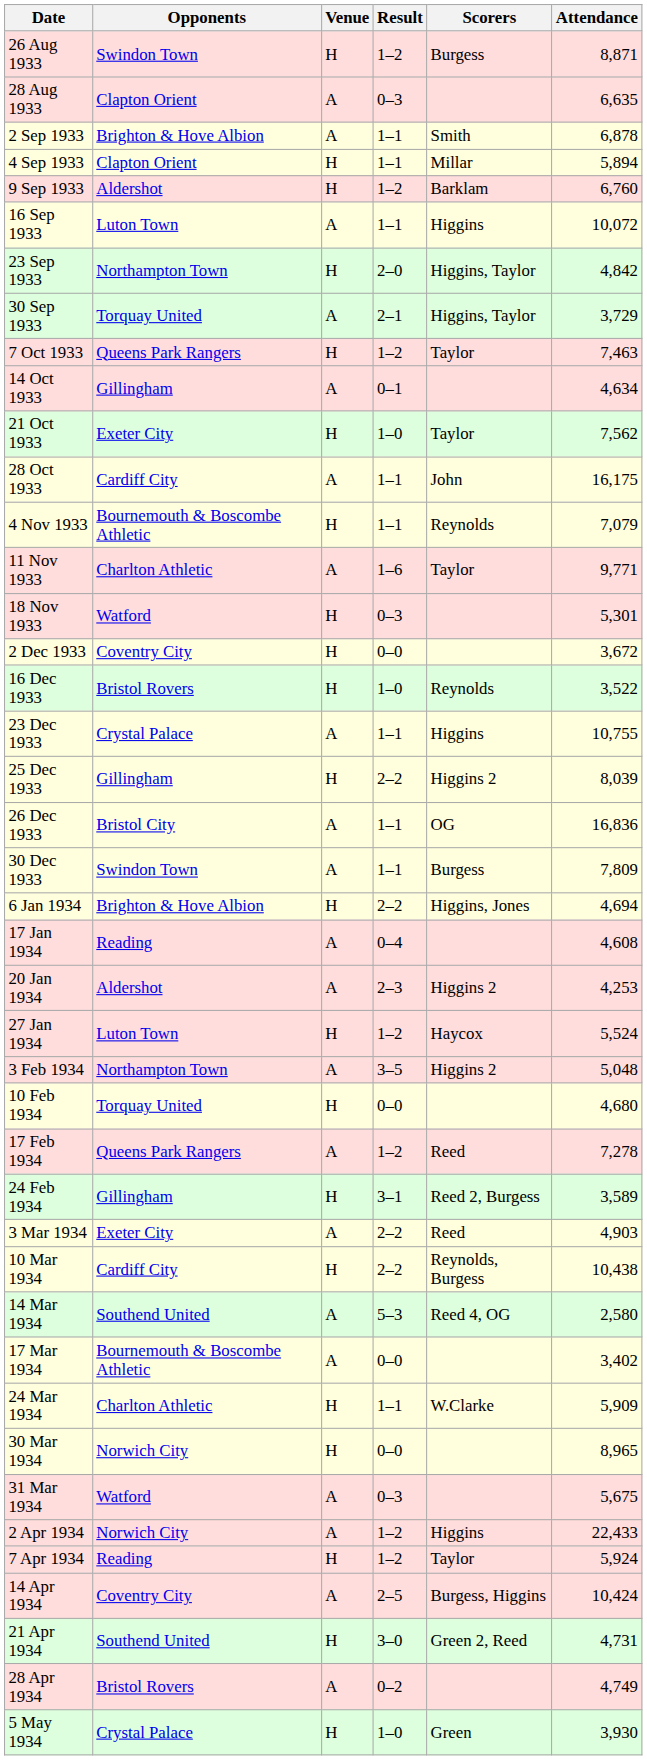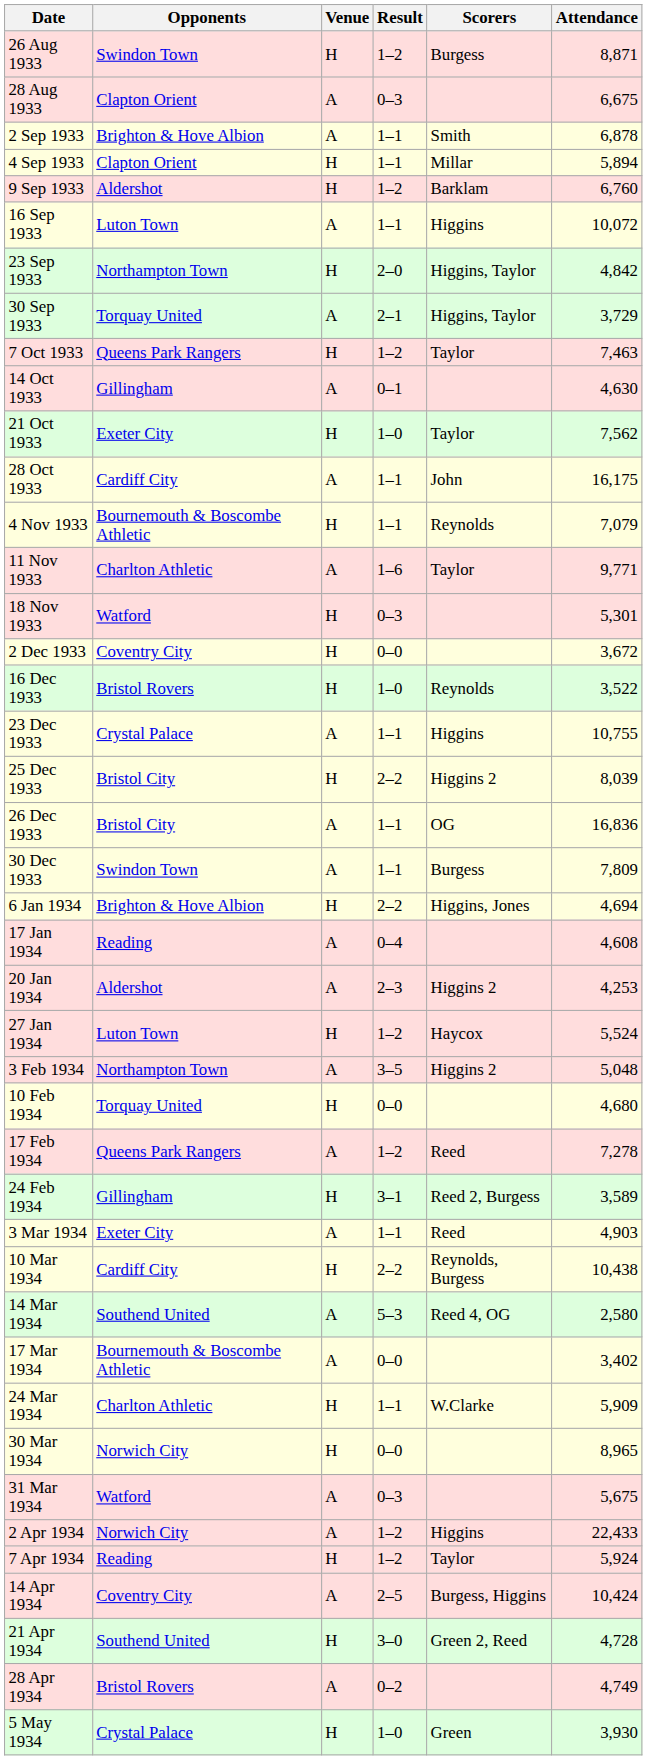 <table class="wikitable sortable">
 <tr>
 <th>Date</th>
 <th>Opponents</th>
 <th>Venue</th>
 <th>Result</th>
 <th>Scorers</th>
 <th>Attendance</th>
 </tr>
 <tr bgcolor="#ffdddd">
 <td>26 Aug 1933</td>
 <td><a href='#'>Swindon Town</a></td>
 <td>H</td>
 <td>1–2</td>
 <td>Burgess</td>
 <td align="right">8,871</td>
 </tr>
 <tr bgcolor="#ffdddd">
 <td>28 Aug 1933</td>
 <td><a href='#'>Clapton Orient</a></td>
 <td>A</td>
 <td>0–3</td>
 <td></td>
-<td align="right">6,635</td>
+<td align="right">6,675</td>
 </tr>
 <tr bgcolor="#ffffdd">
 <td>2 Sep 1933</td>
 <td><a href='#'>Brighton & Hove Albion</a></td>
 <td>A</td>
 <td>1–1</td>
 <td>Smith</td>
 <td align="right">6,878</td>
 </tr>
 <tr bgcolor="#ffffdd">
 <td>4 Sep 1933</td>
 <td><a href='#'>Clapton Orient</a></td>
 <td>H</td>
 <td>1–1</td>
 <td>Millar</td>
 <td align="right">5,894</td>
 </tr>
 <tr bgcolor="#ffdddd">
 <td>9 Sep 1933</td>
 <td><a href='#'>Aldershot</a></td>
 <td>H</td>
 <td>1–2</td>
 <td>Barklam</td>
 <td align="right">6,760</td>
 </tr>
 <tr bgcolor="#ffffdd">
 <td>16 Sep 1933</td>
 <td><a href='#'>Luton Town</a></td>
 <td>A</td>
 <td>1–1</td>
 <td>Higgins</td>
 <td align="right">10,072</td>
 </tr>
 <tr bgcolor="#ddffdd">
 <td>23 Sep 1933</td>
 <td><a href='#'>Northampton Town</a></td>
 <td>H</td>
 <td>2–0</td>
 <td>Higgins, Taylor</td>
 <td align="right">4,842</td>
 </tr>
 <tr bgcolor="#ddffdd">
 <td>30 Sep 1933</td>
 <td><a href='#'>Torquay United</a></td>
 <td>A</td>
 <td>2–1</td>
 <td>Higgins, Taylor</td>
 <td align="right">3,729</td>
 </tr>
 <tr bgcolor="#ffdddd">
 <td>7 Oct 1933</td>
 <td><a href='#'>Queens Park Rangers</a></td>
 <td>H</td>
 <td>1–2</td>
 <td>Taylor</td>
 <td align="right">7,463</td>
 </tr>
 <tr bgcolor="#ffdddd">
 <td>14 Oct 1933</td>
 <td><a href='#'>Gillingham</a></td>
 <td>A</td>
 <td>0–1</td>
 <td></td>
-<td align="right">4,634</td>
+<td align="right">4,630</td>
 </tr>
 <tr bgcolor="#ddffdd">
 <td>21 Oct 1933</td>
 <td><a href='#'>Exeter City</a></td>
 <td>H</td>
 <td>1–0</td>
 <td>Taylor</td>
 <td align="right">7,562</td>
 </tr>
 <tr bgcolor="#ffffdd">
 <td>28 Oct 1933</td>
 <td><a href='#'>Cardiff City</a></td>
 <td>A</td>
 <td>1–1</td>
 <td>John</td>
 <td align="right">16,175</td>
 </tr>
 <tr bgcolor="#ffffdd">
 <td>4 Nov 1933</td>
 <td><a href='#'>Bournemouth & Boscombe Athletic</a></td>
 <td>H</td>
 <td>1–1</td>
 <td>Reynolds</td>
 <td align="right">7,079</td>
 </tr>
 <tr bgcolor="#ffdddd">
 <td>11 Nov 1933</td>
 <td><a href='#'>Charlton Athletic</a></td>
 <td>A</td>
 <td>1–6</td>
 <td>Taylor</td>
 <td align="right">9,771</td>
 </tr>
 <tr bgcolor="#ffdddd">
 <td>18 Nov 1933</td>
 <td><a href='#'>Watford</a></td>
 <td>H</td>
 <td>0–3</td>
 <td></td>
 <td align="right">5,301</td>
 </tr>
 <tr bgcolor="#ffffdd">
 <td>2 Dec 1933</td>
 <td><a href='#'>Coventry City</a></td>
 <td>H</td>
 <td>0–0</td>
 <td></td>
 <td align="right">3,672</td>
 </tr>
 <tr bgcolor="#ddffdd">
 <td>16 Dec 1933</td>
 <td><a href='#'>Bristol Rovers</a></td>
 <td>H</td>
 <td>1–0</td>
 <td>Reynolds</td>
 <td align="right">3,522</td>
 </tr>
 <tr bgcolor="#ffffdd">
 <td>23 Dec 1933</td>
 <td><a href='#'>Crystal Palace</a></td>
 <td>A</td>
 <td>1–1</td>
 <td>Higgins</td>
 <td align="right">10,755</td>
 </tr>
 <tr bgcolor="#ffffdd">
 <td>25 Dec 1933</td>
-<td><a href='#'>Gillingham</a></td>
+<td><a href='#'>Bristol City</a></td>
 <td>H</td>
 <td>2–2</td>
 <td>Higgins 2</td>
 <td align="right">8,039</td>
 </tr>
 <tr bgcolor="#ffffdd">
 <td>26 Dec 1933</td>
 <td><a href='#'>Bristol City</a></td>
 <td>A</td>
 <td>1–1</td>
 <td>OG</td>
 <td align="right">16,836</td>
 </tr>
 <tr bgcolor="#ffffdd">
 <td>30 Dec 1933</td>
 <td><a href='#'>Swindon Town</a></td>
 <td>A</td>
 <td>1–1</td>
 <td>Burgess</td>
 <td align="right">7,809</td>
 </tr>
 <tr bgcolor="#ffffdd">
 <td>6 Jan 1934</td>
 <td><a href='#'>Brighton & Hove Albion</a></td>
 <td>H</td>
 <td>2–2</td>
 <td>Higgins, Jones</td>
 <td align="right">4,694</td>
 </tr>
 <tr bgcolor="#ffdddd">
 <td>17 Jan 1934</td>
 <td><a href='#'>Reading</a></td>
 <td>A</td>
 <td>0–4</td>
 <td></td>
 <td align="right">4,608</td>
 </tr>
 <tr bgcolor="#ffdddd">
 <td>20 Jan 1934</td>
 <td><a href='#'>Aldershot</a></td>
 <td>A</td>
 <td>2–3</td>
 <td>Higgins 2</td>
 <td align="right">4,253</td>
 </tr>
 <tr bgcolor="#ffdddd">
 <td>27 Jan 1934</td>
 <td><a href='#'>Luton Town</a></td>
 <td>H</td>
 <td>1–2</td>
 <td>Haycox</td>
 <td align="right">5,524</td>
 </tr>
 <tr bgcolor="#ffdddd">
 <td>3 Feb 1934</td>
 <td><a href='#'>Northampton Town</a></td>
 <td>A</td>
 <td>3–5</td>
 <td>Higgins 2</td>
 <td align="right">5,048</td>
 </tr>
 <tr bgcolor="#ffffdd">
 <td>10 Feb 1934</td>
 <td><a href='#'>Torquay United</a></td>
 <td>H</td>
 <td>0–0</td>
 <td></td>
 <td align="right">4,680</td>
 </tr>
 <tr bgcolor="#ffdddd">
 <td>17 Feb 1934</td>
 <td><a href='#'>Queens Park Rangers</a></td>
 <td>A</td>
 <td>1–2</td>
 <td>Reed</td>
 <td align="right">7,278</td>
 </tr>
 <tr bgcolor="#ddffdd">
 <td>24 Feb 1934</td>
 <td><a href='#'>Gillingham</a></td>
 <td>H</td>
 <td>3–1</td>
 <td>Reed 2, Burgess</td>
 <td align="right">3,589</td>
 </tr>
 <tr bgcolor="#ffffdd">
 <td>3 Mar 1934</td>
 <td><a href='#'>Exeter City</a></td>
 <td>A</td>
-<td>2–2</td>
+<td>1–1</td>
 <td>Reed</td>
 <td align="right">4,903</td>
 </tr>
 <tr bgcolor="#ffffdd">
 <td>10 Mar 1934</td>
 <td><a href='#'>Cardiff City</a></td>
 <td>H</td>
 <td>2–2</td>
 <td>Reynolds, Burgess</td>
 <td align="right">10,438</td>
 </tr>
 <tr bgcolor="#ddffdd">
 <td>14 Mar 1934</td>
 <td><a href='#'>Southend United</a></td>
 <td>A</td>
 <td>5–3</td>
 <td>Reed 4, OG</td>
 <td align="right">2,580</td>
 </tr>
 <tr bgcolor="#ffffdd">
 <td>17 Mar 1934</td>
 <td><a href='#'>Bournemouth & Boscombe Athletic</a></td>
 <td>A</td>
 <td>0–0</td>
 <td></td>
 <td align="right">3,402</td>
 </tr>
 <tr bgcolor="#ffffdd">
 <td>24 Mar 1934</td>
 <td><a href='#'>Charlton Athletic</a></td>
 <td>H</td>
 <td>1–1</td>
 <td>W.Clarke</td>
 <td align="right">5,909</td>
 </tr>
 <tr bgcolor="#ffffdd">
 <td>30 Mar 1934</td>
 <td><a href='#'>Norwich City</a></td>
 <td>H</td>
 <td>0–0</td>
 <td></td>
 <td align="right">8,965</td>
 </tr>
 <tr bgcolor="#ffdddd">
 <td>31 Mar 1934</td>
 <td><a href='#'>Watford</a></td>
 <td>A</td>
 <td>0–3</td>
 <td></td>
 <td align="right">5,675</td>
 </tr>
 <tr bgcolor="#ffdddd">
 <td>2 Apr 1934</td>
 <td><a href='#'>Norwich City</a></td>
 <td>A</td>
 <td>1–2</td>
 <td>Higgins</td>
 <td align="right">22,433</td>
 </tr>
 <tr bgcolor="#ffdddd">
 <td>7 Apr 1934</td>
 <td><a href='#'>Reading</a></td>
 <td>H</td>
 <td>1–2</td>
 <td>Taylor</td>
 <td align="right">5,924</td>
 </tr>
 <tr bgcolor="#ffdddd">
 <td>14 Apr 1934</td>
 <td><a href='#'>Coventry City</a></td>
 <td>A</td>
 <td>2–5</td>
 <td>Burgess, Higgins</td>
 <td align="right">10,424</td>
 </tr>
 <tr bgcolor="#ddffdd">
 <td>21 Apr 1934</td>
 <td><a href='#'>Southend United</a></td>
 <td>H</td>
 <td>3–0</td>
 <td>Green 2, Reed</td>
-<td align="right">4,731</td>
+<td align="right">4,728</td>
 </tr>
 <tr bgcolor="#ffdddd">
 <td>28 Apr 1934</td>
 <td><a href='#'>Bristol Rovers</a></td>
 <td>A</td>
 <td>0–2</td>
 <td></td>
 <td align="right">4,749</td>
 </tr>
 <tr bgcolor="#ddffdd">
 <td>5 May 1934</td>
 <td><a href='#'>Crystal Palace</a></td>
 <td>H</td>
 <td>1–0</td>
 <td>Green</td>
 <td align="right">3,930</td>
 </tr>
 </table>
